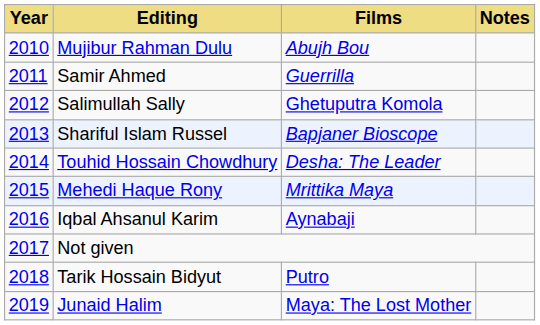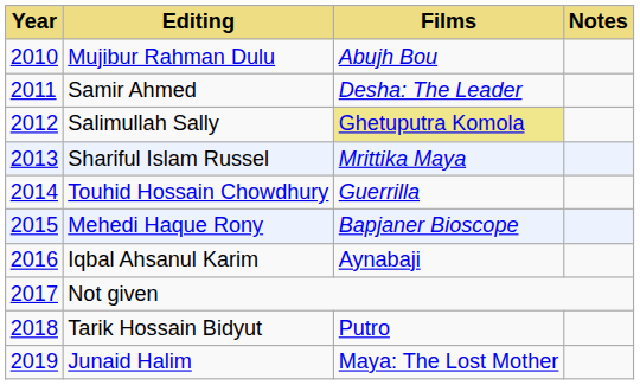 <table class="wikitable">
 <tr>
 <th style="background:#EEDD82;">Year</th>
 <th style="background:#EEDD82;">Editing</th>
 <th style="background:#EEDD82;">Films</th>
 <th style="background:#EEDD82;">Notes</th>
 </tr>
 <tr>
 <td><a href='#'>2010</a></td>
 <td><a href='#'>Mujibur Rahman Dulu</a></td>
 <td><em><a href='#'>Abujh Bou</a></em></td>
 <td></td>
 </tr>
 <tr>
 <td><a href='#'>2011</a></td>
 <td>Samir Ahmed</td>
-<td><em><a href='#'>Guerrilla</a></em></td>
+<td><em><a href='#'>Desha: The Leader</a></em></td>
 <td></td>
 </tr>
 <tr>
 <td><a href='#'>2012</a></td>
 <td>Salimullah Sally</td>
-<td><a href='#'>Ghetuputra Komola</a></td>
+<td style="background: khaki;"><a href='#'>Ghetuputra Komola</a></td>
 <td></td>
 </tr>
 <tr bgcolor=#edf3fe>
 <td><a href='#'>2013</a></td>
 <td>Shariful Islam Russel</td>
-<td><em><a href='#'>Bapjaner Bioscope</a></em></td>
+<td><em><a href='#'>Mrittika Maya</a></em></td>
 <td></td>
 </tr>
 <tr>
 <td><a href='#'>2014</a></td>
 <td><a href='#'>Touhid Hossain Chowdhury</a></td>
-<td><em><a href='#'>Desha: The Leader</a></em></td>
+<td><em><a href='#'>Guerrilla</a></em></td>
 <td></td>
 </tr>
 <tr bgcolor=#edf3fe>
 <td><a href='#'>2015</a></td>
 <td><a href='#'>Mehedi Haque Rony</a></td>
-<td><em><a href='#'>Mrittika Maya</a></em></td>
+<td><em><a href='#'>Bapjaner Bioscope</a></em></td>
 <td></td>
 </tr>
 <tr>
 <td><a href='#'>2016</a></td>
 <td>Iqbal Ahsanul Karim</td>
 <td><a href='#'>Aynabaji</a></td>
 <td></td>
 </tr>
 <tr>
 <td><a href='#'>2017</a></td>
 <td colspan="3">Not given</td>
 </tr>
 <tr>
 <td><a href='#'>2018</a></td>
 <td>Tarik Hossain Bidyut</td>
 <td><a href='#'>Putro</a></td>
 <td></td>
 </tr>
 <tr>
 <td><a href='#'>2019</a></td>
 <td><a href='#'>Junaid Halim</a></td>
 <td><a href='#'>Maya: The Lost Mother</a></td>
 <td></td>
 </tr>
 </table>
